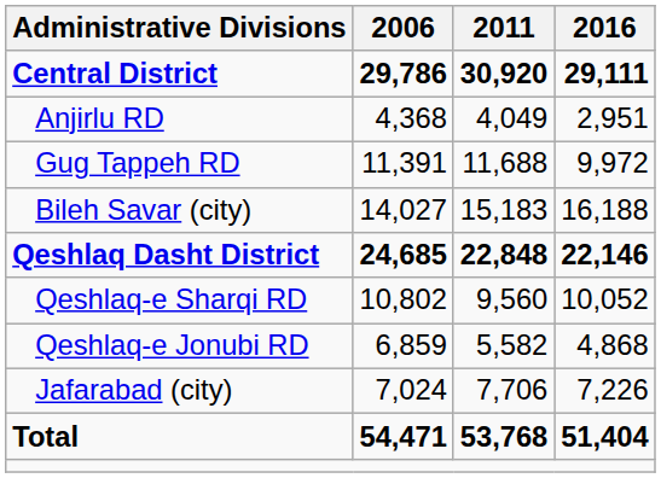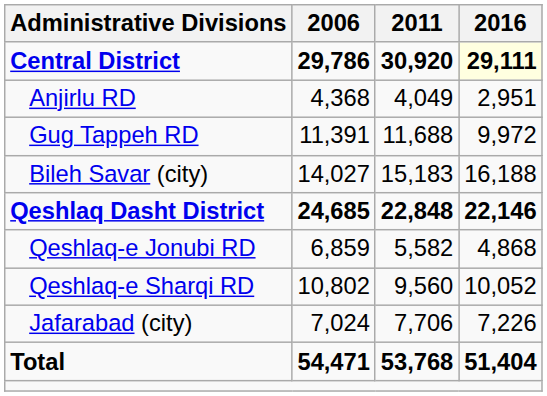 <table class="wikitable">
 <tr>
 <th>Administrative Divisions</th>
 <th>2006</th>
 <th>2011</th>
 <th>2016</th>
 </tr>
 <tr>
 <td><strong><a href='#'>Central District</a></strong></td>
 <td style="text-align: right;"><strong>29,786</strong></td>
 <td style="text-align: right;"><strong>30,920</strong></td>
-<td style="text-align: right;"><strong>29,111</strong></td>
+<td style="background: lightyellow; text-align: right;"><strong>29,111</strong></td>
 </tr>
 <tr>
 <td style="padding-left: 1em;"><a href='#'>Anjirlu RD</a></td>
 <td style="text-align: right;">4,368</td>
 <td style="text-align: right;">4,049</td>
 <td style="text-align: right;">2,951</td>
 </tr>
 <tr>
 <td style="padding-left: 1em;"><a href='#'>Gug Tappeh RD</a></td>
 <td style="text-align: right;">11,391</td>
 <td style="text-align: right;">11,688</td>
 <td style="text-align: right;">9,972</td>
 </tr>
 <tr>
 <td style="padding-left: 1em;"><a href='#'>Bileh Savar</a> (city)</td>
 <td style="text-align: right;">14,027</td>
 <td style="text-align: right;">15,183</td>
 <td style="text-align: right;">16,188</td>
 </tr>
 <tr>
 <td><strong><a href='#'>Qeshlaq Dasht District</a></strong></td>
 <td style="text-align: right;"><strong>24,685</strong></td>
 <td style="text-align: right;"><strong>22,848</strong></td>
 <td style="text-align: right;"><strong>22,146</strong></td>
 </tr>
 <tr>
+<td style="padding-left: 1em;"><a href='#'>Qeshlaq-e Jonubi RD</a></td>
+<td style="text-align: right;">6,859</td>
+<td style="text-align: right;">5,582</td>
+<td style="text-align: right;">4,868</td>
+</tr>
+<tr>
 <td style="padding-left: 1em;"><a href='#'>Qeshlaq-e Sharqi RD</a></td>
 <td style="text-align: right;">10,802</td>
 <td style="text-align: right;">9,560</td>
 <td style="text-align: right;">10,052</td>
-</tr>
-<tr>
-<td style="padding-left: 1em;"><a href='#'>Qeshlaq-e Jonubi RD</a></td>
-<td style="text-align: right;">6,859</td>
-<td style="text-align: right;">5,582</td>
-<td style="text-align: right;">4,868</td>
 </tr>
 <tr>
 <td style="padding-left: 1em;"><a href='#'>Jafarabad</a> (city)</td>
 <td style="text-align: right;">7,024</td>
 <td style="text-align: right;">7,706</td>
 <td style="text-align: right;">7,226</td>
 </tr>
 <tr>
 <td><strong>Total</strong></td>
 <td style="text-align: right;"><strong>54,471</strong></td>
 <td style="text-align: right;"><strong>53,768</strong></td>
 <td style="text-align: right;"><strong>51,404</strong></td>
 </tr>
 <tr>
 <td colspan=4></td>
 </tr>
 </table>
